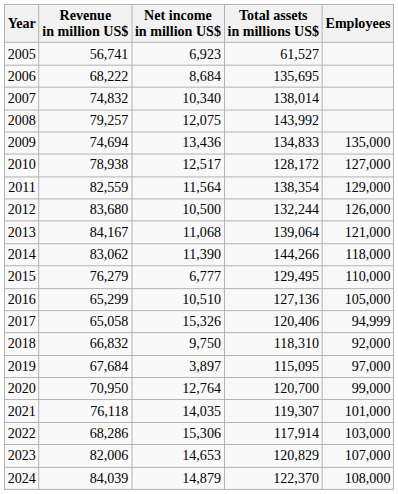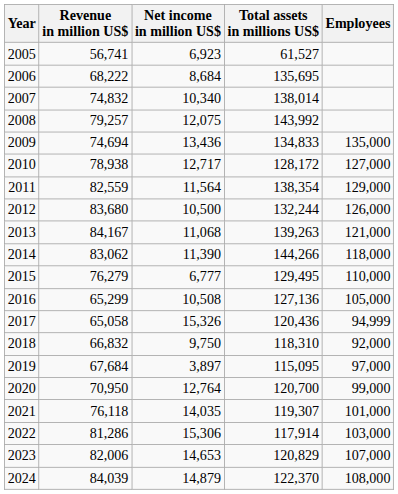 <table class="wikitable float-left" style="text-align: right;">
 <tr>
 <th>Year</th>
 <th>Revenue<br>in million US$</th>
 <th>Net income<br>in million US$</th>
 <th>Total assets<br>in millions US$</th>
 <th>Employees</th>
 </tr>
 <tr>
 <td>2005</td>
 <td>56,741</td>
 <td>6,923</td>
 <td>61,527</td>
 <td></td>
 </tr>
 <tr>
 <td>2006</td>
 <td>68,222</td>
 <td>8,684</td>
 <td>135,695</td>
 <td></td>
 </tr>
 <tr>
 <td>2007</td>
 <td>74,832</td>
 <td>10,340</td>
 <td>138,014</td>
 <td></td>
 </tr>
 <tr>
 <td>2008</td>
 <td>79,257</td>
 <td>12,075</td>
 <td>143,992</td>
 <td></td>
 </tr>
 <tr>
 <td>2009</td>
 <td>74,694</td>
 <td>13,436</td>
 <td>134,833</td>
 <td>135,000</td>
 </tr>
 <tr>
 <td>2010</td>
 <td>78,938</td>
-<td>12,517</td>
+<td>12,717</td>
 <td>128,172</td>
 <td>127,000</td>
 </tr>
 <tr>
 <td>2011</td>
 <td>82,559</td>
 <td>11,564</td>
 <td>138,354</td>
 <td>129,000</td>
 </tr>
 <tr>
 <td>2012</td>
 <td>83,680</td>
 <td>10,500</td>
 <td>132,244</td>
 <td>126,000</td>
 </tr>
 <tr>
 <td>2013</td>
 <td>84,167</td>
 <td>11,068</td>
-<td>139,064</td>
+<td>139,263</td>
 <td>121,000</td>
 </tr>
 <tr>
 <td>2014</td>
 <td>83,062</td>
 <td>11,390</td>
 <td>144,266</td>
 <td>118,000</td>
 </tr>
 <tr>
 <td>2015</td>
 <td>76,279</td>
 <td>6,777</td>
 <td>129,495</td>
 <td>110,000</td>
 </tr>
 <tr>
 <td>2016</td>
 <td>65,299</td>
-<td>10,510</td>
+<td>10,508</td>
 <td>127,136</td>
 <td>105,000</td>
 </tr>
 <tr>
 <td>2017</td>
 <td>65,058</td>
 <td>15,326</td>
-<td>120,406</td>
+<td>120,436</td>
 <td>94,999</td>
 </tr>
 <tr>
 <td>2018</td>
 <td>66,832</td>
 <td>9,750</td>
 <td>118,310</td>
 <td>92,000</td>
 </tr>
 <tr>
 <td>2019</td>
 <td>67,684</td>
 <td>3,897</td>
 <td>115,095</td>
 <td>97,000</td>
 </tr>
 <tr>
 <td>2020</td>
 <td>70,950</td>
 <td>12,764</td>
 <td>120,700</td>
 <td>99,000</td>
 </tr>
 <tr>
 <td>2021</td>
 <td>76,118</td>
 <td>14,035</td>
 <td>119,307</td>
 <td>101,000</td>
 </tr>
 <tr>
 <td>2022</td>
-<td>68,286</td>
+<td>81,286</td>
 <td>15,306</td>
 <td>117,914</td>
 <td>103,000</td>
 </tr>
 <tr>
 <td>2023</td>
 <td>82,006</td>
 <td>14,653</td>
 <td>120,829</td>
 <td>107,000</td>
 </tr>
 <tr>
 <td>2024</td>
 <td>84,039</td>
 <td>14,879</td>
 <td>122,370</td>
 <td>108,000</td>
 </tr>
 </table>
